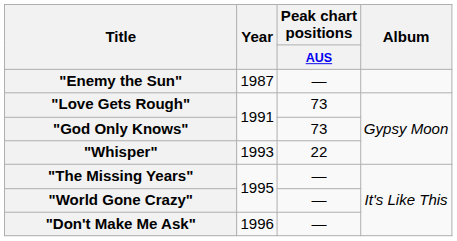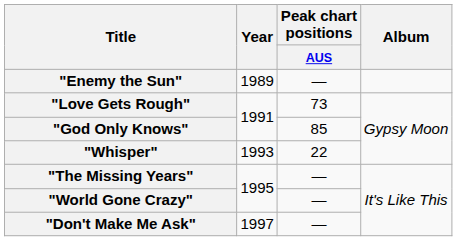 <table class="wikitable plainrowheaders" style="text-align:center;" border="1">
 <tr>
 <th scope="col" rowspan="2" style="width:15em;">Title</th>
 <th scope="col" rowspan="2">Year</th>
 <th scope="col" colspan="1">Peak chart<br>positions</th>
 <th scope="col" rowspan="2">Album</th>
 </tr>
 <tr>
 <th scope="col" style="text-align:center;"><small><a href='#'>AUS</a></small><br></th>
 </tr>
 <tr>
 <th scope="row">"Enemy the Sun"</th>
-<td>1987</td>
+<td>1989</td>
 <td>—</td>
 <td></td>
 </tr>
 <tr>
 <th scope="row">"Love Gets Rough"</th>
 <td rowspan="2">1991</td>
 <td>73</td>
 <td rowspan="3"><em>Gypsy Moon</em></td>
 </tr>
 <tr>
 <th scope="row">"God Only Knows"</th>
-<td>73</td>
+<td>85</td>
 </tr>
 <tr>
 <th scope="row">"Whisper"</th>
 <td>1993</td>
 <td>22</td>
 </tr>
 <tr>
 <th scope="row">"The Missing Years"</th>
 <td rowspan="2">1995</td>
 <td>—</td>
 <td rowspan="3"><em>It's Like This</em></td>
 </tr>
 <tr>
 <th scope="row">"World Gone Crazy"</th>
 <td>—</td>
 </tr>
 <tr>
 <th scope="row">"Don't Make Me Ask"</th>
-<td>1996</td>
+<td>1997</td>
 <td>—</td>
 </tr>
 </table>
